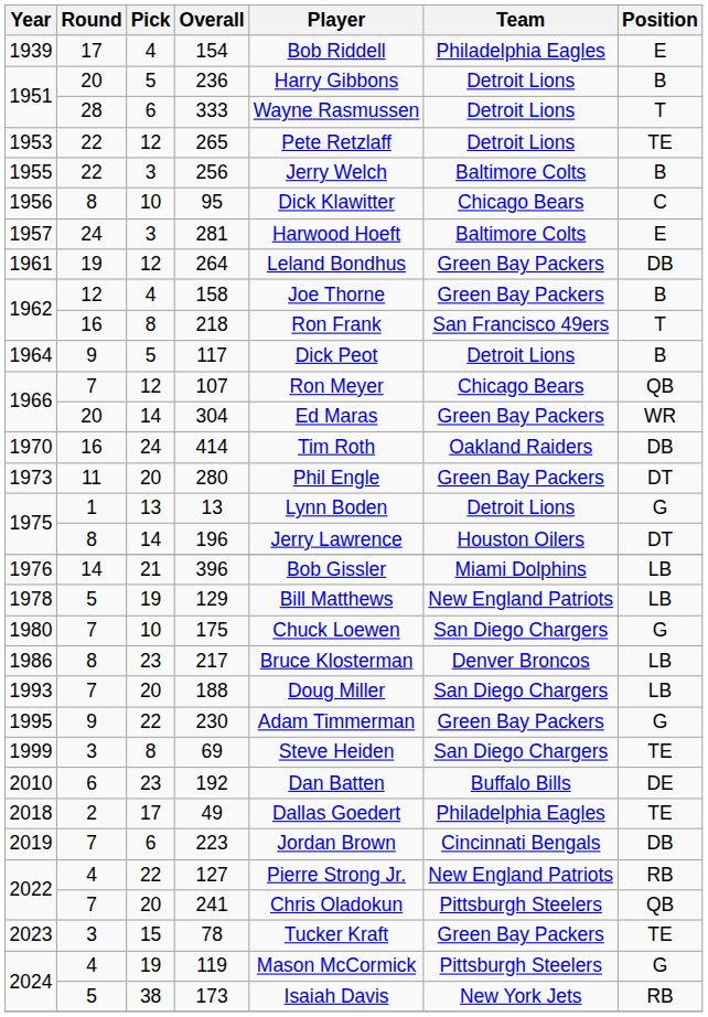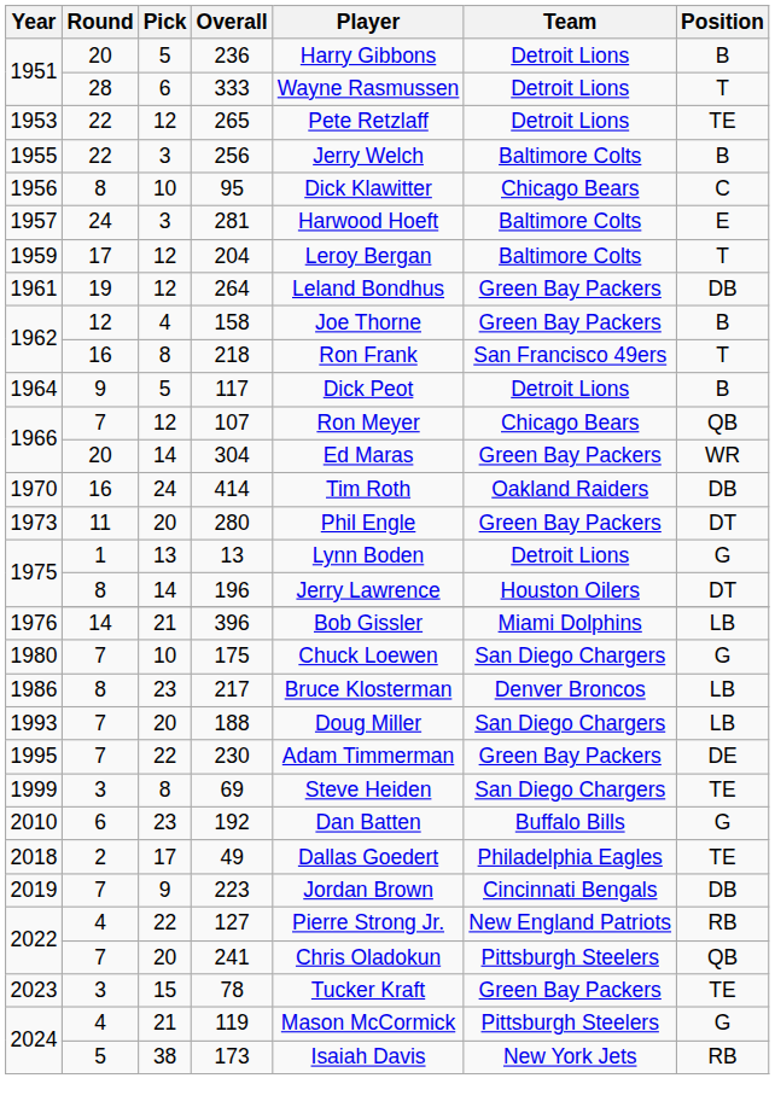 <table class="wikitable sortable" style="text-align: center;">
 <tr>
 <th>Year</th>
 <th>Round</th>
 <th>Pick</th>
 <th>Overall</th>
 <th>Player</th>
 <th>Team</th>
 <th>Position</th>
-</tr>
-<tr>
-<td>1939</td>
-<td>17</td>
-<td>4</td>
-<td>154</td>
-<td><a href='#'>Bob Riddell</a></td>
-<td><a href='#'>Philadelphia Eagles</a></td>
-<td>E</td>
 </tr>
 <tr>
 <td rowspan="2">1951</td>
 <td>20</td>
 <td>5</td>
 <td>236</td>
 <td><a href='#'>Harry Gibbons</a></td>
 <td><a href='#'>Detroit Lions</a></td>
 <td>B</td>
 </tr>
 <tr>
 <td>28</td>
 <td>6</td>
 <td>333</td>
 <td><a href='#'>Wayne Rasmussen</a></td>
 <td><a href='#'>Detroit Lions</a></td>
 <td>T</td>
 </tr>
 <tr>
 <td>1953</td>
 <td>22</td>
 <td>12</td>
 <td>265</td>
 <td><a href='#'>Pete Retzlaff</a></td>
 <td><a href='#'>Detroit Lions</a></td>
 <td>TE</td>
 </tr>
 <tr>
 <td>1955</td>
 <td>22</td>
 <td>3</td>
 <td>256</td>
 <td><a href='#'>Jerry Welch</a></td>
 <td><a href='#'>Baltimore Colts</a></td>
 <td>B</td>
 </tr>
 <tr>
 <td>1956</td>
 <td>8</td>
 <td>10</td>
 <td>95</td>
 <td><a href='#'>Dick Klawitter</a></td>
 <td><a href='#'>Chicago Bears</a></td>
 <td>C</td>
 </tr>
 <tr>
 <td>1957</td>
 <td>24</td>
 <td>3</td>
 <td>281</td>
 <td><a href='#'>Harwood Hoeft</a></td>
 <td><a href='#'>Baltimore Colts</a></td>
 <td>E</td>
+</tr>
+<tr>
+<td>1959</td>
+<td>17</td>
+<td>12</td>
+<td>204</td>
+<td><a href='#'>Leroy Bergan</a></td>
+<td><a href='#'>Baltimore Colts</a></td>
+<td>T</td>
 </tr>
 <tr>
 <td>1961</td>
 <td>19</td>
 <td>12</td>
 <td>264</td>
 <td><a href='#'>Leland Bondhus</a></td>
 <td><a href='#'>Green Bay Packers</a></td>
 <td>DB</td>
 </tr>
 <tr>
 <td rowspan="2">1962</td>
 <td>12</td>
 <td>4</td>
 <td>158</td>
 <td><a href='#'>Joe Thorne</a></td>
 <td><a href='#'>Green Bay Packers</a></td>
 <td>B</td>
 </tr>
 <tr>
 <td>16</td>
 <td>8</td>
 <td>218</td>
 <td><a href='#'>Ron Frank</a></td>
 <td><a href='#'>San Francisco 49ers</a></td>
 <td>T</td>
 </tr>
 <tr>
 <td>1964</td>
 <td>9</td>
 <td>5</td>
 <td>117</td>
 <td><a href='#'>Dick Peot</a></td>
 <td><a href='#'>Detroit Lions</a></td>
 <td>B</td>
 </tr>
 <tr>
 <td rowspan="2">1966</td>
 <td>7</td>
 <td>12</td>
 <td>107</td>
 <td><a href='#'>Ron Meyer</a></td>
 <td><a href='#'>Chicago Bears</a></td>
 <td>QB</td>
 </tr>
 <tr>
 <td>20</td>
 <td>14</td>
 <td>304</td>
 <td><a href='#'>Ed Maras</a></td>
 <td><a href='#'>Green Bay Packers</a></td>
 <td>WR</td>
 </tr>
 <tr>
 <td>1970</td>
 <td>16</td>
 <td>24</td>
 <td>414</td>
 <td><a href='#'>Tim Roth</a></td>
 <td><a href='#'>Oakland Raiders</a></td>
 <td>DB</td>
 </tr>
 <tr>
 <td>1973</td>
 <td>11</td>
 <td>20</td>
 <td>280</td>
 <td><a href='#'>Phil Engle</a></td>
 <td><a href='#'>Green Bay Packers</a></td>
 <td>DT</td>
 </tr>
 <tr>
 <td rowspan="2">1975</td>
 <td>1</td>
 <td>13</td>
 <td>13</td>
 <td><a href='#'>Lynn Boden</a></td>
 <td><a href='#'>Detroit Lions</a></td>
 <td>G</td>
 </tr>
 <tr>
 <td>8</td>
 <td>14</td>
 <td>196</td>
 <td><a href='#'>Jerry Lawrence</a></td>
 <td><a href='#'>Houston Oilers</a></td>
 <td>DT</td>
 </tr>
 <tr>
 <td rowspan="2">1976</td>
 </tr>
 <tr>
 <td>14</td>
 <td>21</td>
 <td>396</td>
 <td><a href='#'>Bob Gissler</a></td>
 <td><a href='#'>Miami Dolphins</a></td>
 <td>LB</td>
 </tr>
 <tr>
-<td>1978</td>
-<td>5</td>
-<td>19</td>
-<td>129</td>
-<td><a href='#'>Bill Matthews</a></td>
-<td><a href='#'>New England Patriots</a></td>
-<td>LB</td>
-</tr>
-<tr>
 <td>1980</td>
 <td>7</td>
 <td>10</td>
 <td>175</td>
 <td><a href='#'>Chuck Loewen</a></td>
 <td><a href='#'>San Diego Chargers</a></td>
 <td>G</td>
 </tr>
 <tr>
 <td>1986</td>
 <td>8</td>
 <td>23</td>
 <td>217</td>
 <td><a href='#'>Bruce Klosterman</a></td>
 <td><a href='#'>Denver Broncos</a></td>
 <td>LB</td>
 </tr>
 <tr>
 <td>1993</td>
 <td>7</td>
 <td>20</td>
 <td>188</td>
 <td><a href='#'>Doug Miller</a></td>
 <td><a href='#'>San Diego Chargers</a></td>
 <td>LB</td>
 </tr>
 <tr>
 <td>1995</td>
-<td>9</td>
+<td>7</td>
 <td>22</td>
 <td>230</td>
 <td><a href='#'>Adam Timmerman</a></td>
 <td><a href='#'>Green Bay Packers</a></td>
-<td>G</td>
+<td>DE</td>
 </tr>
 <tr>
 <td>1999</td>
 <td>3</td>
 <td>8</td>
 <td>69</td>
 <td><a href='#'>Steve Heiden</a></td>
 <td><a href='#'>San Diego Chargers</a></td>
 <td>TE</td>
 </tr>
 <tr>
 <td>2010</td>
 <td>6</td>
 <td>23</td>
 <td>192</td>
 <td><a href='#'>Dan Batten</a></td>
 <td><a href='#'>Buffalo Bills</a></td>
-<td>DE</td>
+<td>G</td>
 </tr>
 <tr>
 <td>2018</td>
 <td>2</td>
 <td>17</td>
 <td>49</td>
 <td><a href='#'>Dallas Goedert</a></td>
 <td><a href='#'>Philadelphia Eagles</a></td>
 <td>TE</td>
 </tr>
 <tr>
 <td>2019</td>
 <td>7</td>
-<td>6</td>
+<td>9</td>
 <td>223</td>
 <td><a href='#'>Jordan Brown</a></td>
 <td><a href='#'>Cincinnati Bengals</a></td>
 <td>DB</td>
 </tr>
 <tr>
 <td rowspan="2">2022</td>
 <td>4</td>
 <td>22</td>
 <td>127</td>
 <td><a href='#'>Pierre Strong Jr.</a></td>
 <td><a href='#'>New England Patriots</a></td>
 <td>RB</td>
 </tr>
 <tr>
 <td>7</td>
 <td>20</td>
 <td>241</td>
 <td><a href='#'>Chris Oladokun</a></td>
 <td><a href='#'>Pittsburgh Steelers</a></td>
 <td>QB</td>
 </tr>
 <tr>
 <td>2023</td>
 <td>3</td>
 <td>15</td>
 <td>78</td>
 <td><a href='#'>Tucker Kraft</a></td>
 <td><a href='#'>Green Bay Packers</a></td>
 <td>TE</td>
 </tr>
 <tr>
 <td rowspan="2">2024</td>
 <td>4</td>
-<td>19</td>
+<td>21</td>
 <td>119</td>
 <td><a href='#'>Mason McCormick</a></td>
 <td><a href='#'>Pittsburgh Steelers</a></td>
 <td>G</td>
 </tr>
 <tr>
 <td>5</td>
 <td>38</td>
 <td>173</td>
 <td><a href='#'>Isaiah Davis</a></td>
 <td><a href='#'>New York Jets</a></td>
 <td>RB</td>
 </tr>
 <tr>
 </tr>
 </table>
